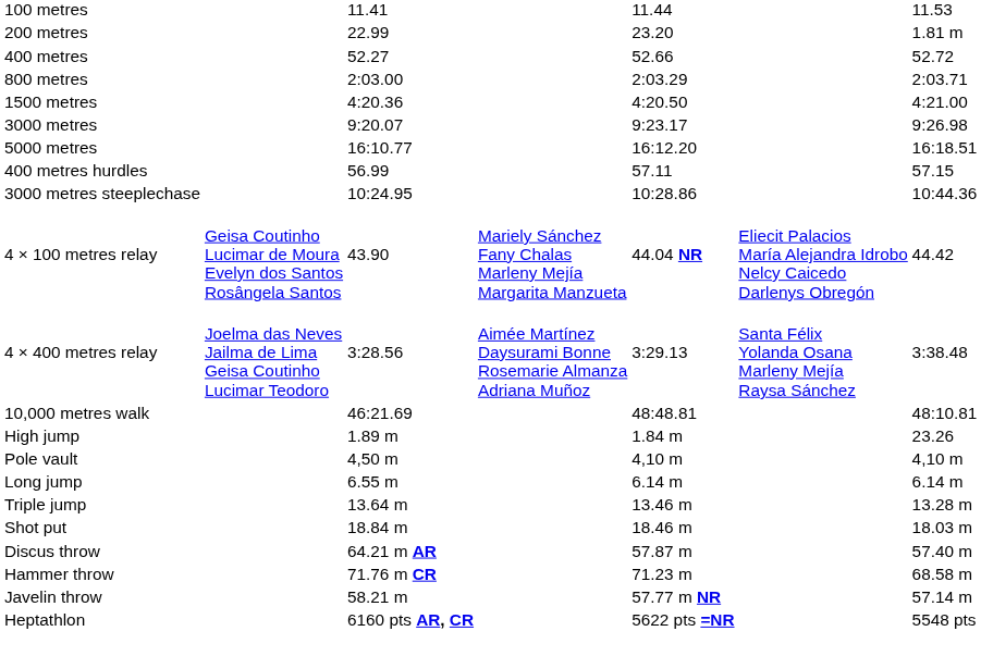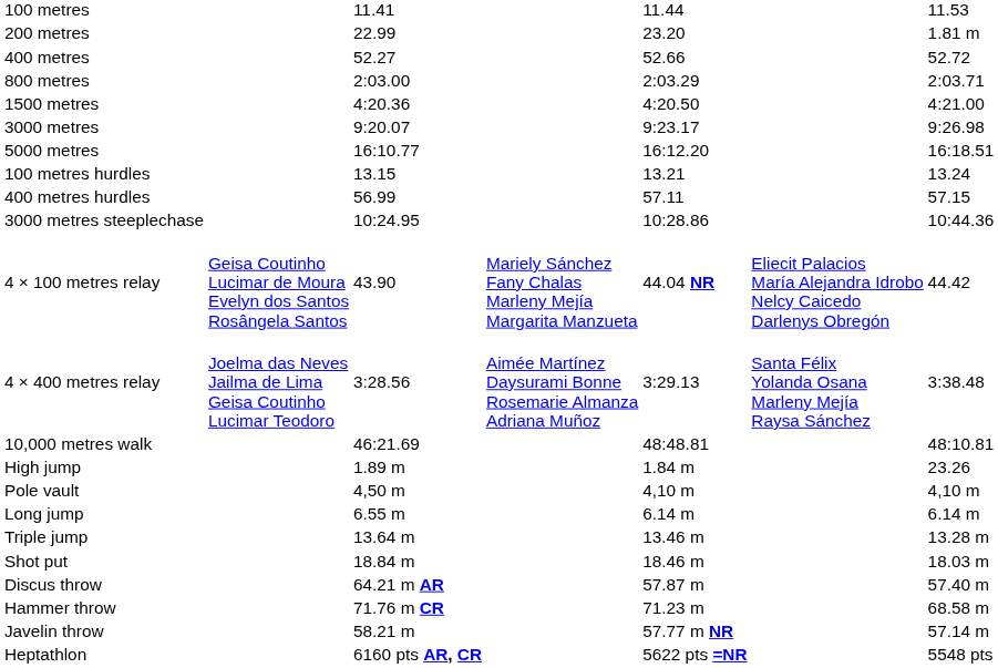 <table>
 <tr>
 <td>100 metres</td>
 <td></td>
 <td>11.41</td>
 <td></td>
 <td>11.44</td>
 <td></td>
 <td>11.53</td>
 </tr>
 <tr>
 <td>200 metres</td>
 <td></td>
 <td>22.99</td>
 <td></td>
 <td>23.20</td>
 <td></td>
 <td>1.81 m</td>
 </tr>
 <tr>
 <td>400 metres</td>
 <td></td>
 <td>52.27</td>
 <td></td>
 <td>52.66</td>
 <td></td>
 <td>52.72</td>
 </tr>
 <tr>
 <td>800 metres</td>
 <td></td>
 <td>2:03.00</td>
 <td></td>
 <td>2:03.29</td>
 <td></td>
 <td>2:03.71</td>
 </tr>
 <tr>
 <td>1500 metres</td>
 <td></td>
 <td>4:20.36</td>
 <td></td>
 <td>4:20.50</td>
 <td></td>
 <td>4:21.00</td>
 </tr>
 <tr>
 <td>3000 metres</td>
 <td></td>
 <td>9:20.07</td>
 <td></td>
 <td>9:23.17</td>
 <td></td>
 <td>9:26.98</td>
 </tr>
 <tr>
 <td>5000 metres</td>
 <td></td>
 <td>16:10.77</td>
 <td></td>
 <td>16:12.20</td>
 <td></td>
 <td>16:18.51</td>
+</tr>
+<tr>
+<td>100 metres hurdles</td>
+<td></td>
+<td>13.15</td>
+<td></td>
+<td>13.21</td>
+<td></td>
+<td>13.24</td>
 </tr>
 <tr>
 <td>400 metres hurdles</td>
 <td></td>
 <td>56.99</td>
 <td></td>
 <td>57.11</td>
 <td></td>
 <td>57.15</td>
 </tr>
 <tr>
 <td>3000 metres steeplechase</td>
 <td></td>
 <td>10:24.95</td>
 <td></td>
 <td>10:28.86</td>
 <td></td>
 <td>10:44.36</td>
 </tr>
 <tr>
 <td>4 × 100 metres relay</td>
 <td><br><a href='#'>Geisa Coutinho</a><br><a href='#'>Lucimar de Moura</a><br><a href='#'>Evelyn dos Santos</a><br><a href='#'>Rosângela Santos</a></td>
 <td>43.90</td>
 <td><br><a href='#'>Mariely Sánchez</a><br><a href='#'>Fany Chalas</a><br><a href='#'>Marleny Mejía</a><br><a href='#'>Margarita Manzueta</a></td>
 <td>44.04 <strong><a href='#'>NR</a></strong></td>
 <td><br><a href='#'>Eliecit Palacios</a><br><a href='#'>María Alejandra Idrobo</a><br><a href='#'>Nelcy Caicedo</a><br><a href='#'>Darlenys Obregón</a></td>
 <td>44.42</td>
 </tr>
 <tr>
 <td>4 × 400 metres relay</td>
 <td><br><a href='#'>Joelma das Neves</a><br><a href='#'>Jailma de Lima</a><br><a href='#'>Geisa Coutinho</a><br><a href='#'>Lucimar Teodoro</a></td>
 <td>3:28.56</td>
 <td><br><a href='#'>Aimée Martínez</a><br><a href='#'>Daysurami Bonne</a><br><a href='#'>Rosemarie Almanza</a><br><a href='#'>Adriana Muñoz</a></td>
 <td>3:29.13</td>
 <td><br><a href='#'>Santa Félix</a><br><a href='#'>Yolanda Osana</a><br><a href='#'>Marleny Mejía</a><br><a href='#'>Raysa Sánchez</a></td>
 <td>3:38.48</td>
 </tr>
 <tr>
 <td>10,000 metres walk</td>
 <td></td>
 <td>46:21.69</td>
 <td></td>
 <td>48:48.81</td>
 <td></td>
 <td>48:10.81</td>
 </tr>
 <tr>
 <td>High jump</td>
 <td></td>
 <td>1.89 m</td>
 <td></td>
 <td>1.84 m</td>
 <td></td>
 <td>23.26</td>
 </tr>
 <tr>
 <td>Pole vault</td>
 <td></td>
 <td>4,50 m</td>
 <td></td>
 <td>4,10 m</td>
 <td></td>
 <td>4,10 m</td>
 </tr>
 <tr>
 <td>Long jump</td>
 <td></td>
 <td>6.55 m</td>
 <td></td>
 <td>6.14 m</td>
 <td></td>
 <td>6.14 m</td>
 </tr>
 <tr>
 <td>Triple jump</td>
 <td></td>
 <td>13.64 m</td>
 <td></td>
 <td>13.46 m</td>
 <td></td>
 <td>13.28 m</td>
 </tr>
 <tr>
 <td>Shot put</td>
 <td></td>
 <td>18.84 m</td>
 <td></td>
 <td>18.46 m</td>
 <td></td>
 <td>18.03 m</td>
 </tr>
 <tr>
 <td>Discus throw</td>
 <td></td>
 <td>64.21 m <strong><a href='#'>AR</a></strong></td>
 <td></td>
 <td>57.87 m</td>
 <td></td>
 <td>57.40 m</td>
 </tr>
 <tr>
 <td>Hammer throw</td>
 <td></td>
 <td>71.76 m <strong><a href='#'>CR</a></strong></td>
 <td></td>
 <td>71.23 m</td>
 <td></td>
 <td>68.58 m</td>
 </tr>
 <tr>
 <td>Javelin throw</td>
 <td></td>
 <td>58.21 m</td>
 <td></td>
 <td>57.77 m <strong><a href='#'>NR</a></strong></td>
 <td></td>
 <td>57.14 m</td>
 </tr>
 <tr>
 <td>Heptathlon</td>
 <td></td>
 <td>6160 pts <strong><a href='#'>AR</a>, <a href='#'>CR</a></strong></td>
 <td></td>
 <td>5622 pts <strong><a href='#'>=NR</a></strong></td>
 <td></td>
 <td>5548 pts</td>
 </tr>
 </table>
